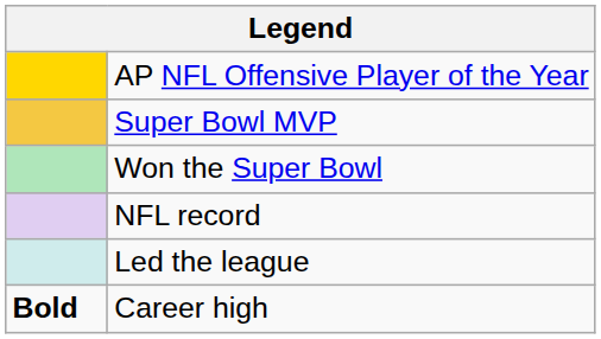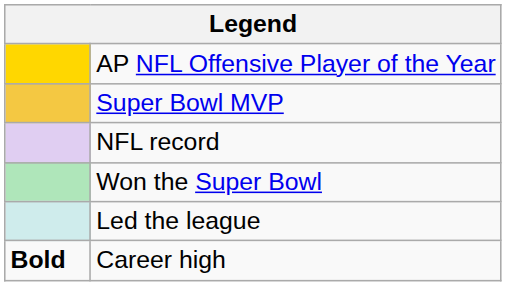 <table class="wikitable mw-collapsible">
 <tr>
 <th colspan="2">Legend</th>
 </tr>
 <tr>
 <td style="background:#ffd700; width:3em;"></td>
 <td>AP <a href='#'>NFL Offensive Player of the Year</a></td>
 </tr>
 <tr>
 <td style="background:#f4c842; width:3em;"></td>
 <td><a href='#'>Super Bowl MVP</a></td>
 </tr>
 <tr>
+<td style="background:#e0cef2; width:3em;"></td>
+<td>NFL record</td>
+</tr>
+<tr>
 <td style="background:#afe6ba; width:3em;"></td>
 <td>Won the <a href='#'>Super Bowl</a></td>
-</tr>
-<tr>
-<td style="background:#e0cef2; width:3em;"></td>
-<td>NFL record</td>
 </tr>
 <tr>
 <td style="background:#cfecec; width:3em;"></td>
 <td>Led the league</td>
 </tr>
 <tr>
 <td><strong>Bold</strong></td>
 <td>Career high</td>
 </tr>
 </table>
